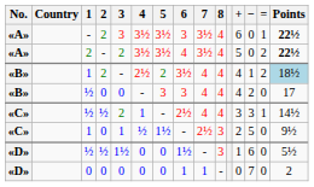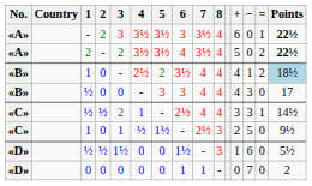 <table class="wikitable" style="text-align:center">
 <tr>
 <th>No.</th>
 <th>Country</th>
 <th>1</th>
 <th>2</th>
 <th>3</th>
 <th>4</th>
 <th>5</th>
 <th>6</th>
 <th>7</th>
 <th>8</th>
 <th></th>
 <th>+</th>
 <th>−</th>
 <th>=</th>
 <th>Points</th>
 </tr>
 <tr>
 <th>«A»</th>
 <td style="text-align: left"></td>
 <td>-</td>
 <td style="color:green;">2</td>
 <td style="color:red;">3</td>
 <td style="color:red;">3½</td>
 <td style="color:red;">3½</td>
 <td style="color:red;">3</td>
 <td style="color:red;">3½</td>
 <td style="color:red;">4</td>
 <th></th>
 <td>6</td>
 <td>0</td>
 <td>1</td>
 <td><strong>22½ </strong></td>
 </tr>
 <tr>
 <th>«A»</th>
 <td style="text-align: left"></td>
 <td style="color:green;">2</td>
 <td>-</td>
 <td style="color:green;">2</td>
 <td style="color:red;">3½</td>
 <td style="color:red;">3½</td>
 <td style="color:red;">4</td>
 <td style="color:red;">3½</td>
 <td style="color:red;">4</td>
 <th></th>
 <td>5</td>
 <td>0</td>
 <td>2</td>
 <td><strong>22½</strong></td>
 </tr>
 <tr style="border-top:2px solid grey;">
 <th>«B»</th>
 <td style="text-align: left"></td>
 <td style="color:blue;">1</td>
-<td style="color:green;">2</td>
+<td style="color:blue;">0</td>
 <td>-</td>
 <td style="color:red;">2½</td>
 <td style="color:green;">2</td>
 <td style="color:red;">3½</td>
 <td style="color:red;">4</td>
 <td style="color:red;">4</td>
 <th></th>
 <td>4</td>
 <td>1</td>
 <td>2</td>
 <td style="background: lightblue;">18½</td>
 </tr>
 <tr>
 <th>«B»</th>
 <td style="text-align: left"></td>
 <td style="color:blue;">½</td>
 <td style="color:blue;">0</td>
 <td style="color:blue;">0</td>
 <td>-</td>
 <td style="color:red;">3</td>
 <td style="color:red;">3</td>
 <td style="color:red;">4</td>
 <td style="color:red;">4</td>
 <th></th>
 <td>4</td>
-<td>2</td>
+<td>3</td>
 <td>0</td>
 <td>17</td>
 </tr>
 <tr style="border-top:2px solid grey;">
 <th>«C»</th>
 <td style="text-align: left"></td>
 <td style="color:blue;">½</td>
 <td style="color:blue;">½</td>
 <td style="color:green;">2</td>
 <td style="color:blue;">1</td>
 <td>-</td>
 <td style="color:red;">2½</td>
 <td style="color:red;">4</td>
 <td style="color:red;">4</td>
 <th></th>
 <td>3</td>
 <td>3</td>
 <td>1</td>
 <td>14½</td>
 </tr>
 <tr>
 <th>«C»</th>
 <td style="text-align: left"></td>
 <td style="color:blue;">1</td>
 <td style="color:blue;">0</td>
 <td style="color:blue;">1</td>
 <td style="color:blue;">½</td>
 <td style="color:blue;">1½</td>
 <td>-</td>
 <td style="color:red;">2½</td>
 <td style="color:red;">3</td>
 <th></th>
 <td>2</td>
 <td>5</td>
 <td>0</td>
 <td>9½</td>
 </tr>
 <tr style="border-top:2px solid grey;">
 <th>«D»</th>
 <td style="text-align: left"></td>
 <td style="color:blue;">½</td>
 <td style="color:blue;">½</td>
 <td style="color:blue;">1½</td>
 <td style="color:blue;">0</td>
 <td style="color:blue;">0</td>
 <td style="color:blue;">1½</td>
 <td>-</td>
 <td style="color:red;">3</td>
 <th></th>
 <td>1</td>
 <td>6</td>
 <td>0</td>
 <td>5½</td>
 </tr>
 <tr>
 <th>«D»</th>
 <td style="text-align: left"></td>
 <td style="color:blue;">0</td>
 <td style="color:blue;">0</td>
 <td style="color:blue;">0</td>
 <td style="color:blue;">0</td>
 <td style="color:blue;">0</td>
 <td style="color:blue;">1</td>
 <td style="color:blue;">1</td>
 <td>-</td>
 <th></th>
 <td>0</td>
 <td>7</td>
 <td>0</td>
 <td>2</td>
 </tr>
 </table>
